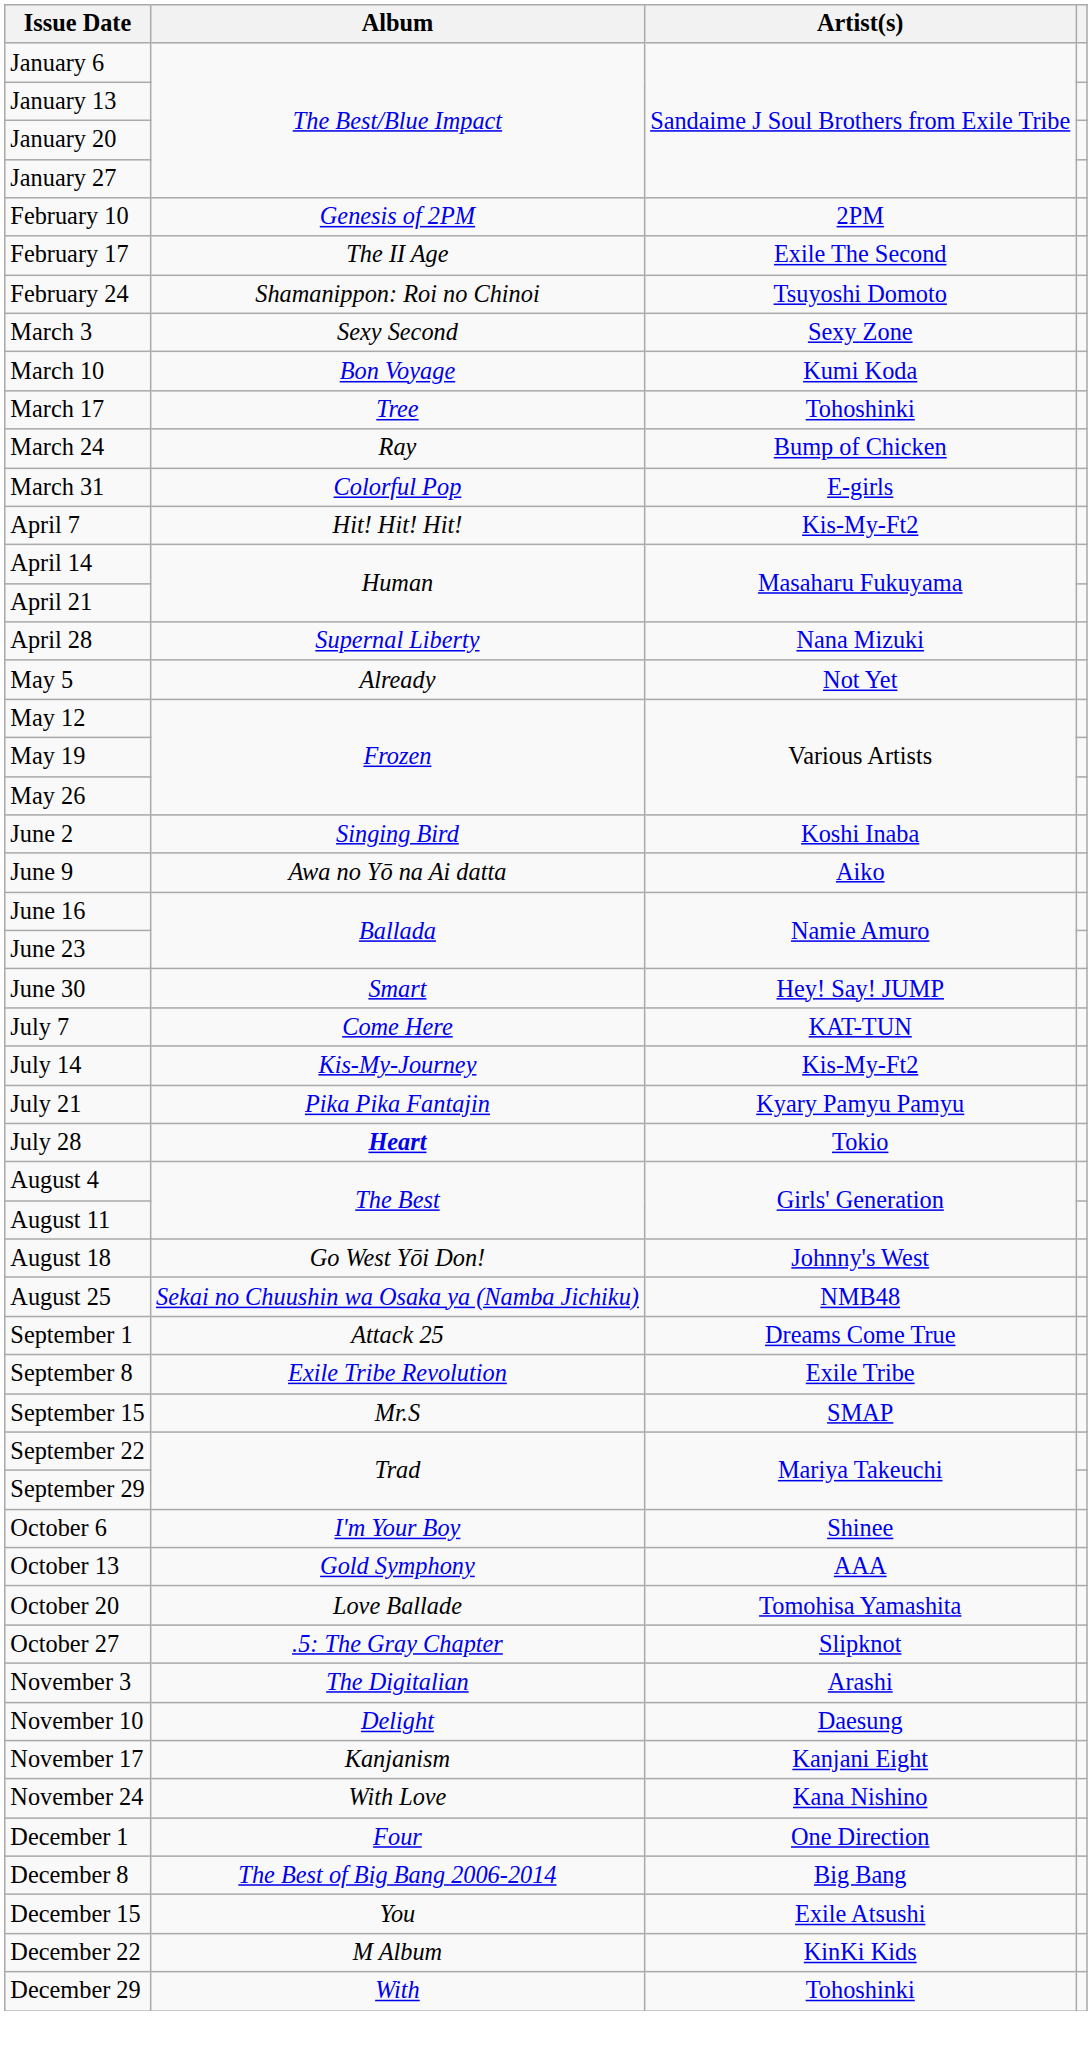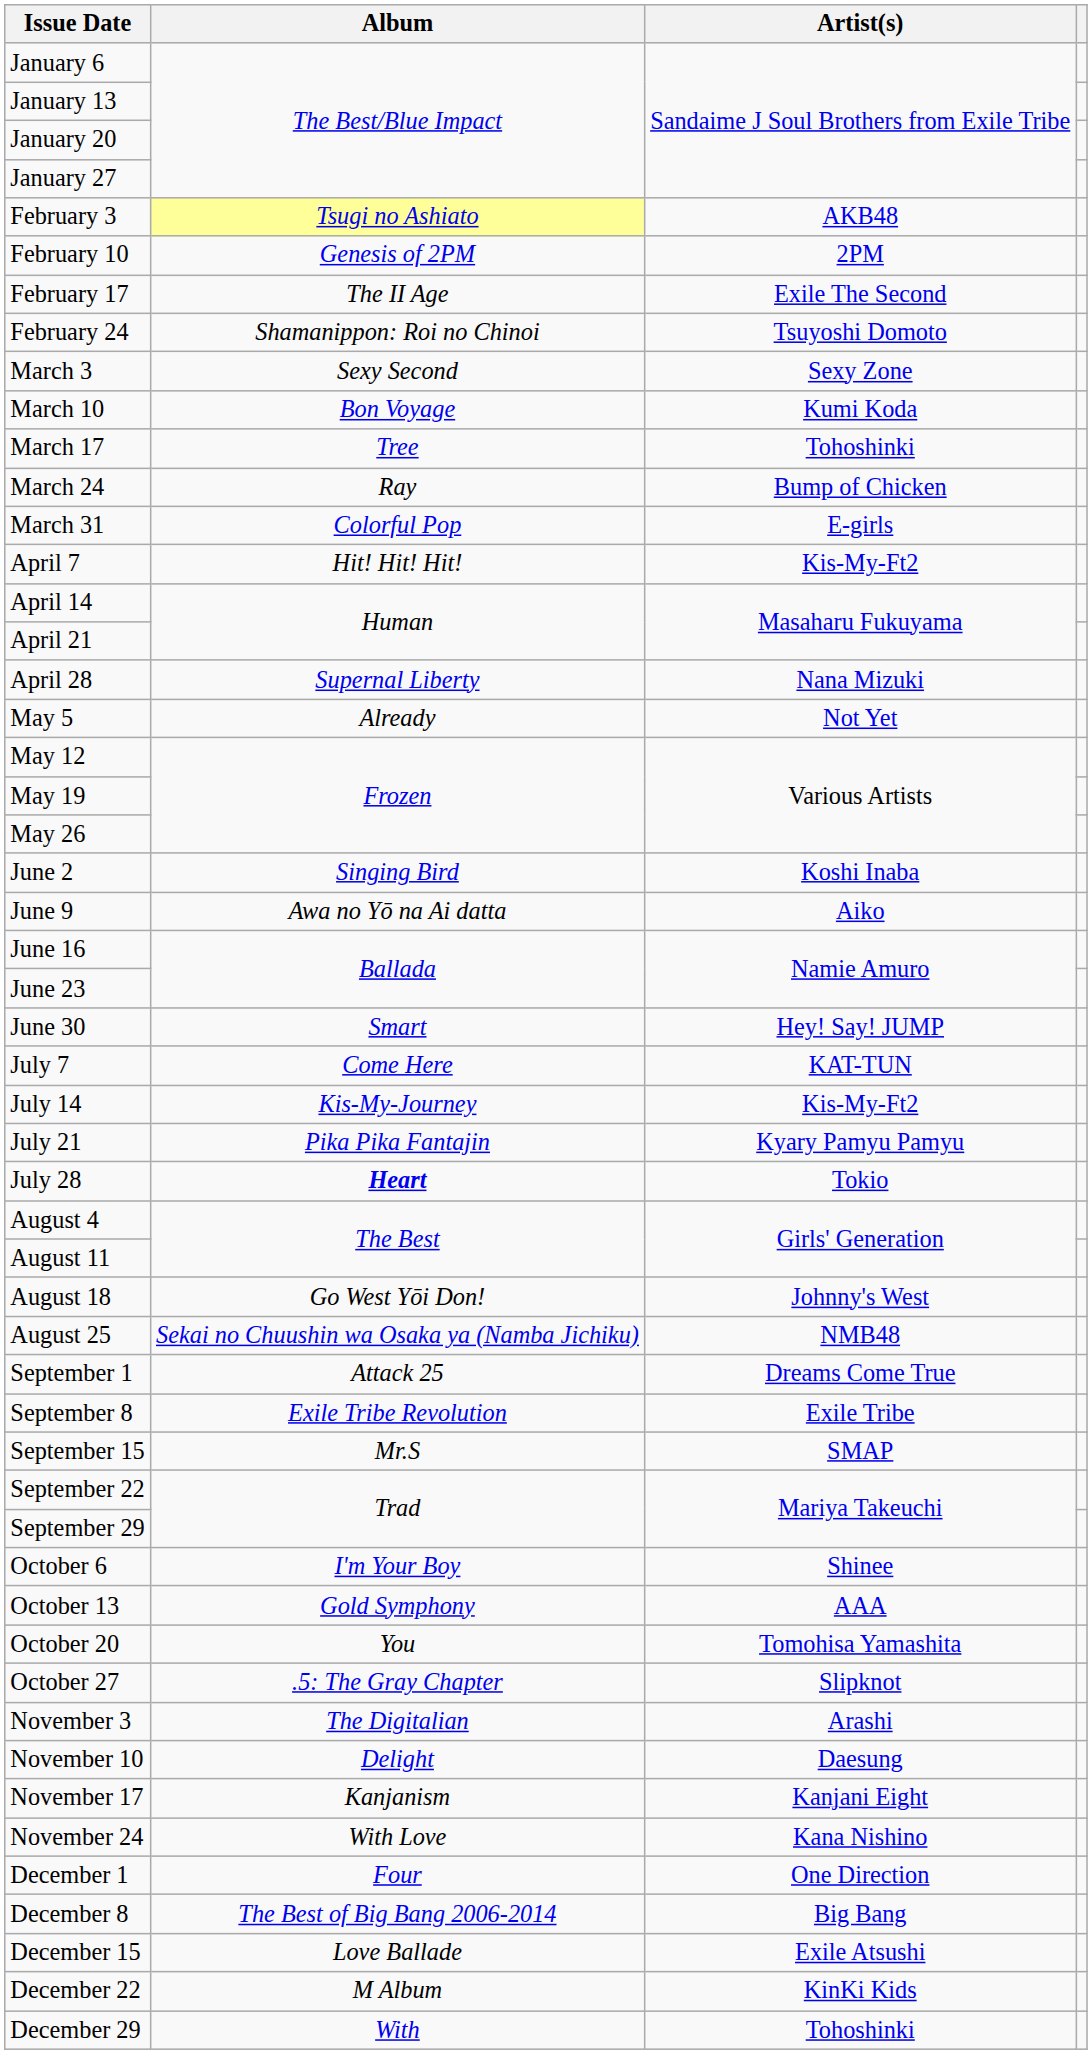 <table class="wikitable">
 <tr>
 <th style="text-align: center;">Issue Date</th>
 <th style="text-align: center;">Album</th>
 <th style="text-align: center;">Artist(s)</th>
 <th style="text-align: center;"></th>
 </tr>
 <tr>
 <td>January 6</td>
 <td style="text-align: center;" rowspan="4"><em><a href='#'>The Best/Blue Impact</a></em></td>
 <td style="text-align: center;" rowspan="4"><a href='#'>Sandaime J Soul Brothers from Exile Tribe</a></td>
 <td style="text-align: center;"></td>
 </tr>
 <tr>
 <td>January 13</td>
 <td style="text-align: center;"></td>
 </tr>
 <tr>
 <td>January 20</td>
 <td style="text-align: center;"></td>
 </tr>
 <tr>
 <td>January 27</td>
+<td style="text-align: center;"></td>
+</tr>
+<tr>
+<td>February 3</td>
+<td style="text-align: center; background-color:#FFFF99;"><em><a href='#'>Tsugi no Ashiato</a></em> </td>
+<td style="text-align: center;"><a href='#'>AKB48</a></td>
 <td style="text-align: center;"></td>
 </tr>
 <tr>
 <td>February 10</td>
 <td style="text-align: center;"><em><a href='#'>Genesis of 2PM</a></em></td>
 <td style="text-align: center;"><a href='#'>2PM</a></td>
 <td style="text-align: center;"></td>
 </tr>
 <tr>
 <td>February 17</td>
 <td style="text-align: center;"><em>The II Age</em></td>
 <td style="text-align: center;"><a href='#'>Exile The Second</a></td>
 <td style="text-align: center;"></td>
 </tr>
 <tr>
 <td>February 24</td>
 <td style="text-align: center;"><em>Shamanippon: Roi no Chinoi</em></td>
 <td style="text-align: center;"><a href='#'>Tsuyoshi Domoto</a></td>
 <td style="text-align: center;"></td>
 </tr>
 <tr>
 <td>March 3</td>
 <td style="text-align: center;"><em>Sexy Second</em></td>
 <td style="text-align: center;"><a href='#'>Sexy Zone</a></td>
 <td style="text-align: center;"></td>
 </tr>
 <tr>
 <td>March 10</td>
 <td style="text-align: center;"><em><a href='#'>Bon Voyage</a></em></td>
 <td style="text-align: center;"><a href='#'>Kumi Koda</a></td>
 <td style="text-align: center;"></td>
 </tr>
 <tr>
 <td>March 17</td>
 <td style="text-align: center;"><em><a href='#'>Tree</a></em></td>
 <td style="text-align: center;"><a href='#'>Tohoshinki</a></td>
 <td style="text-align: center;"></td>
 </tr>
 <tr>
 <td>March 24</td>
 <td style="text-align: center;"><em>Ray</em></td>
 <td style="text-align: center;"><a href='#'>Bump of Chicken</a></td>
 <td style="text-align: center;"></td>
 </tr>
 <tr>
 <td>March 31</td>
 <td style="text-align: center;"><em><a href='#'>Colorful Pop</a></em></td>
 <td style="text-align: center;"><a href='#'>E-girls</a></td>
 <td style="text-align: center;"></td>
 </tr>
 <tr>
 <td>April 7</td>
 <td style="text-align: center;"><em>Hit! Hit! Hit!</em></td>
 <td style="text-align: center;"><a href='#'>Kis-My-Ft2</a></td>
 <td style="text-align: center;"></td>
 </tr>
 <tr>
 <td>April 14</td>
 <td style="text-align: center;" rowspan=2><em>Human</em></td>
 <td style="text-align: center;" rowspan=2><a href='#'>Masaharu Fukuyama</a></td>
 <td style="text-align: center;"></td>
 </tr>
 <tr>
 <td>April 21</td>
 <td style="text-align: center;"></td>
 </tr>
 <tr>
 <td>April 28</td>
 <td style="text-align: center;"><em><a href='#'>Supernal Liberty</a></em></td>
 <td style="text-align: center;"><a href='#'>Nana Mizuki</a></td>
 <td style="text-align: center;"></td>
 </tr>
 <tr>
 <td>May 5</td>
 <td style="text-align: center;"><em>Already</em></td>
 <td style="text-align: center;"><a href='#'>Not Yet</a></td>
 <td style="text-align: center;"></td>
 </tr>
 <tr>
 <td>May 12</td>
 <td style="text-align: center;" rowspan=3><em><a href='#'>Frozen</a></em></td>
 <td style="text-align: center;" rowspan=3>Various Artists</td>
 <td style="text-align: center;"></td>
 </tr>
 <tr>
 <td>May 19</td>
 <td style="text-align: center;"></td>
 </tr>
 <tr>
 <td>May 26</td>
 <td style="text-align: center;"></td>
 </tr>
 <tr>
 <td>June 2</td>
 <td style="text-align: center;"><em><a href='#'>Singing Bird</a></em></td>
 <td style="text-align: center;"><a href='#'>Koshi Inaba</a></td>
 <td style="text-align: center;"></td>
 </tr>
 <tr>
 <td>June 9</td>
 <td style="text-align: center;"><em>Awa no Yō na Ai datta</em></td>
 <td style="text-align: center;"><a href='#'>Aiko</a></td>
 <td style="text-align: center;"></td>
 </tr>
 <tr>
 <td>June 16</td>
 <td style="text-align: center;" rowspan=2><em><a href='#'>Ballada</a></em></td>
 <td style="text-align: center;" rowspan=2><a href='#'>Namie Amuro</a></td>
 <td style="text-align: center;"></td>
 </tr>
 <tr>
 <td>June 23</td>
 <td style="text-align: center;"></td>
 </tr>
 <tr>
 <td>June 30</td>
 <td style="text-align: center;"><em><a href='#'>Smart</a></em></td>
 <td style="text-align: center;"><a href='#'>Hey! Say! JUMP</a></td>
 <td style="text-align: center;"></td>
 </tr>
 <tr>
 <td>July 7</td>
 <td style="text-align: center;"><em><a href='#'>Come Here</a></em></td>
 <td style="text-align: center;"><a href='#'>KAT-TUN</a></td>
 <td style="text-align: center;"></td>
 </tr>
 <tr>
 <td>July 14</td>
 <td style="text-align: center;"><em><a href='#'>Kis-My-Journey</a></em></td>
 <td style="text-align: center;"><a href='#'>Kis-My-Ft2</a></td>
 <td style="text-align: center;"></td>
 </tr>
 <tr>
 <td>July 21</td>
 <td style="text-align: center;"><em><a href='#'>Pika Pika Fantajin</a></em></td>
 <td style="text-align: center;"><a href='#'>Kyary Pamyu Pamyu</a></td>
 <td style="text-align: center;"></td>
 </tr>
 <tr>
 <td>July 28</td>
 <td style="text-align: center;"><strong><em><a href='#'>Heart</a></em></strong></td>
 <td style="text-align: center;"><a href='#'>Tokio</a></td>
 <td style="text-align: center;"></td>
 </tr>
 <tr>
 <td>August 4</td>
 <td style="text-align: center;" rowspan=2><em><a href='#'>The Best</a></em></td>
 <td style="text-align: center;" rowspan=2><a href='#'>Girls' Generation</a></td>
 <td style="text-align: center;"></td>
 </tr>
 <tr>
 <td>August 11</td>
 <td style="text-align: center;"></td>
 </tr>
 <tr>
 <td>August 18</td>
 <td style="text-align: center;"><em>Go West Yōi Don!</em></td>
 <td style="text-align: center;"><a href='#'>Johnny's West</a></td>
 <td style="text-align: center;"></td>
 </tr>
 <tr>
 <td>August 25</td>
 <td style="text-align: center;"><em><a href='#'>Sekai no Chuushin wa Osaka ya (Namba Jichiku)</a></em></td>
 <td style="text-align: center;"><a href='#'>NMB48</a></td>
 <td style="text-align: center;"></td>
 </tr>
 <tr>
 <td>September 1</td>
 <td style="text-align: center;"><em>Attack 25</em></td>
 <td style="text-align: center;"><a href='#'>Dreams Come True</a></td>
 <td style="text-align: center;"></td>
 </tr>
 <tr>
 <td>September 8</td>
 <td style="text-align: center;"><em><a href='#'>Exile Tribe Revolution</a></em></td>
 <td style="text-align: center;"><a href='#'>Exile Tribe</a></td>
 <td style="text-align: center;"></td>
 </tr>
 <tr>
 <td>September 15</td>
 <td style="text-align: center;"><em>Mr.S</em></td>
 <td style="text-align: center;"><a href='#'>SMAP</a></td>
 <td style="text-align: center;"></td>
 </tr>
 <tr>
 <td>September 22</td>
 <td style="text-align: center;" rowspan=2><em>Trad</em></td>
 <td style="text-align: center;" rowspan=2><a href='#'>Mariya Takeuchi</a></td>
 <td style="text-align: center;"></td>
 </tr>
 <tr>
 <td>September 29</td>
 <td style="text-align: center;"></td>
 </tr>
 <tr>
 <td>October 6</td>
 <td style="text-align: center;"><em><a href='#'>I'm Your Boy</a></em></td>
 <td style="text-align: center;"><a href='#'>Shinee</a></td>
 <td style="text-align: center;"></td>
 </tr>
 <tr>
 <td>October 13</td>
 <td style="text-align: center;"><em><a href='#'>Gold Symphony</a></em></td>
 <td style="text-align: center;"><a href='#'>AAA</a></td>
 <td style="text-align: center;"></td>
 </tr>
 <tr>
 <td>October 20</td>
-<td style="text-align: center;"><em>Love Ballade</em></td>
+<td style="text-align: center;"><em>You</em></td>
 <td style="text-align: center;"><a href='#'>Tomohisa Yamashita</a></td>
 <td style="text-align: center;"></td>
 </tr>
 <tr>
 <td>October 27</td>
 <td style="text-align: center;"><em><a href='#'>.5: The Gray Chapter</a></em></td>
 <td style="text-align: center;"><a href='#'>Slipknot</a></td>
 <td style="text-align: center;"></td>
 </tr>
 <tr>
 <td>November 3</td>
 <td style="text-align: center;"><em><a href='#'>The Digitalian</a></em></td>
 <td style="text-align: center;"><a href='#'>Arashi</a></td>
 <td style="text-align: center;"></td>
 </tr>
 <tr>
 <td>November 10</td>
 <td style="text-align: center;"><em><a href='#'>Delight</a></em></td>
 <td style="text-align: center;"><a href='#'>Daesung</a></td>
 <td style="text-align: center;"></td>
 </tr>
 <tr>
 <td>November 17</td>
 <td style="text-align: center;"><em>Kanjanism</em></td>
 <td style="text-align: center;"><a href='#'>Kanjani Eight</a></td>
 <td style="text-align: center;"></td>
 </tr>
 <tr>
 <td>November 24</td>
 <td style="text-align: center;"><em>With Love</em></td>
 <td style="text-align: center;"><a href='#'>Kana Nishino</a></td>
 <td style="text-align: center;"></td>
 </tr>
 <tr>
 <td>December 1</td>
 <td style="text-align: center;"><em><a href='#'>Four</a></em></td>
 <td style="text-align: center;"><a href='#'>One Direction</a></td>
 <td style="text-align: center;"></td>
 </tr>
 <tr>
 <td>December 8</td>
 <td style="text-align: center;"><em><a href='#'>The Best of Big Bang 2006-2014</a></em></td>
 <td style="text-align: center;"><a href='#'>Big Bang</a></td>
 <td style="text-align: center;"></td>
 </tr>
 <tr>
 <td>December 15</td>
-<td style="text-align: center;"><em>You</em></td>
+<td style="text-align: center;"><em>Love Ballade</em></td>
 <td style="text-align: center;"><a href='#'>Exile Atsushi</a></td>
 <td style="text-align: center;"></td>
 </tr>
 <tr>
 <td>December 22</td>
 <td style="text-align: center;"><em>M Album</em></td>
 <td style="text-align: center;"><a href='#'>KinKi Kids</a></td>
 <td style="text-align: center;"></td>
 </tr>
 <tr>
 <td>December 29</td>
 <td style="text-align: center;"><em><a href='#'>With</a></em></td>
 <td style="text-align: center;"><a href='#'>Tohoshinki</a></td>
 <td style="text-align: center;"></td>
 </tr>
 </table>
